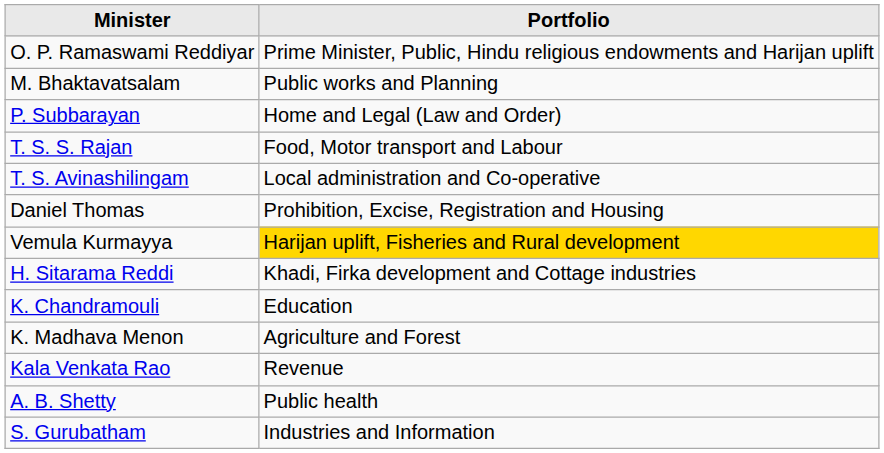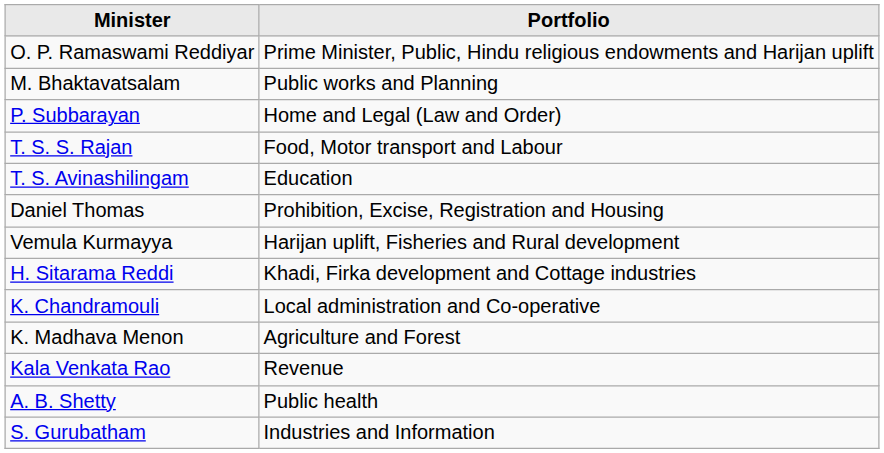 <table class="wikitable" style="margin:1em auto;">
 <tr>
 <th style="background-color:#E9E9E9" align=left valign=top>Minister</th>
 <th style="background-color:#E9E9E9" align=right>Portfolio</th>
 </tr>
 <tr>
 <td align=left>O. P. Ramaswami Reddiyar</td>
 <td align=left>Prime Minister, Public, Hindu religious endowments and Harijan uplift</td>
 </tr>
 <tr>
 <td align=left>M. Bhaktavatsalam</td>
 <td align=left>Public works and Planning</td>
 </tr>
 <tr>
 <td align=left><a href='#'>P. Subbarayan</a></td>
 <td align=left>Home and Legal (Law and Order)</td>
 </tr>
 <tr>
 <td align=left><a href='#'>T. S. S. Rajan</a></td>
 <td align=left>Food, Motor transport and Labour</td>
 </tr>
 <tr>
 <td align=left><a href='#'>T. S. Avinashilingam</a></td>
-<td align=left>Local administration and Co-operative</td>
+<td align=left>Education</td>
 </tr>
 <tr>
 <td align=left>Daniel Thomas</td>
 <td align=left>Prohibition, Excise, Registration and Housing</td>
 </tr>
 <tr>
 <td align=left>Vemula Kurmayya</td>
-<td align=left style="background: gold;">Harijan uplift, Fisheries and Rural development</td>
+<td align=left>Harijan uplift, Fisheries and Rural development</td>
 </tr>
 <tr>
 <td align=left><a href='#'>H. Sitarama Reddi</a></td>
 <td align=left>Khadi, Firka development and Cottage industries</td>
 </tr>
 <tr>
 <td align=left><a href='#'>K. Chandramouli</a></td>
-<td align=left>Education</td>
+<td align=left>Local administration and Co-operative</td>
 </tr>
 <tr>
 <td align=left>K. Madhava Menon</td>
 <td align=left>Agriculture and Forest</td>
 </tr>
 <tr>
 <td align=left><a href='#'>Kala Venkata Rao</a></td>
 <td align=left>Revenue</td>
 </tr>
 <tr>
 <td align=left><a href='#'>A. B. Shetty</a></td>
 <td align=left>Public health</td>
 </tr>
 <tr>
 <td align=left><a href='#'>S. Gurubatham</a></td>
 <td align=left>Industries and Information</td>
 </tr>
 </table>
